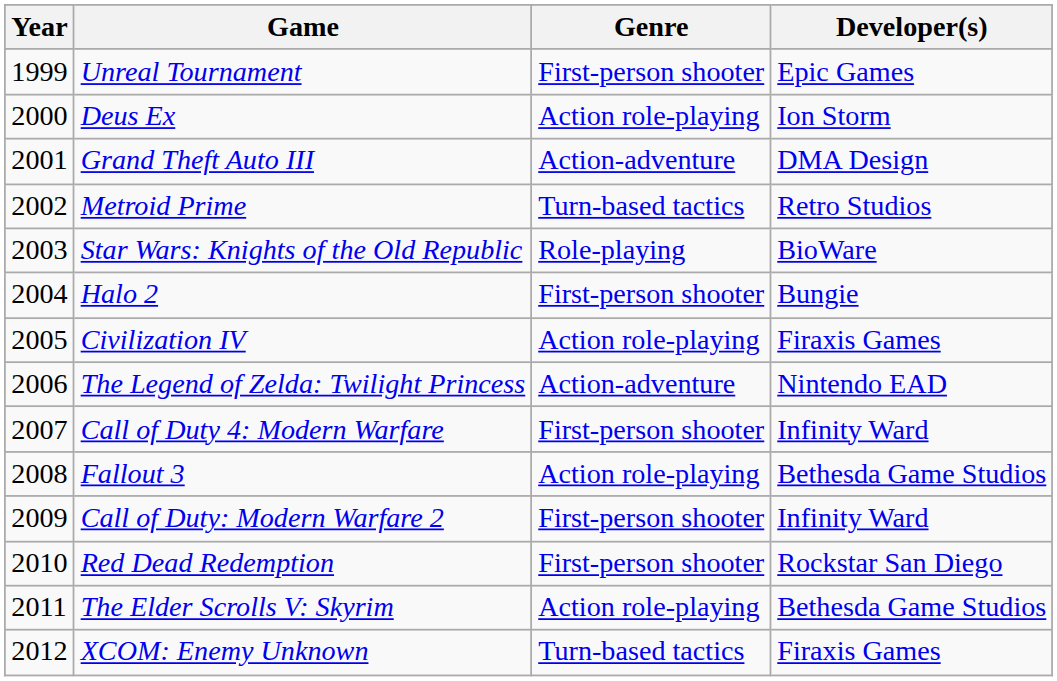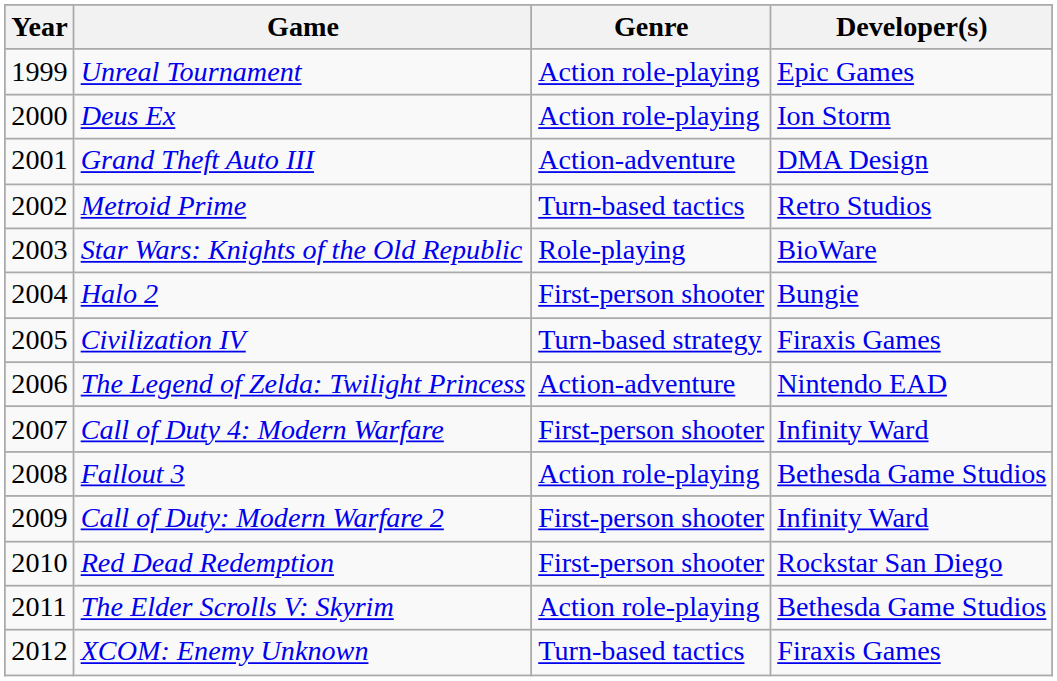 <table class="wikitable">
 <tr>
 <th>Year</th>
 <th>Game</th>
 <th>Genre</th>
 <th>Developer(s)</th>
 </tr>
 <tr>
 <td>1999</td>
 <td><em><a href='#'>Unreal Tournament</a></em></td>
-<td><a href='#'>First-person shooter</a></td>
+<td><a href='#'>Action role-playing</a></td>
 <td><a href='#'>Epic Games</a></td>
 </tr>
 <tr>
 <td>2000</td>
 <td><em><a href='#'>Deus Ex</a></em></td>
 <td><a href='#'>Action role-playing</a></td>
 <td><a href='#'>Ion Storm</a></td>
 </tr>
 <tr>
 <td>2001</td>
 <td><em><a href='#'>Grand Theft Auto III</a></em></td>
 <td><a href='#'>Action-adventure</a></td>
 <td><a href='#'>DMA Design</a></td>
 </tr>
 <tr>
 <td>2002</td>
 <td><em><a href='#'>Metroid Prime</a></em></td>
 <td><a href='#'>Turn-based tactics</a></td>
 <td><a href='#'>Retro Studios</a></td>
 </tr>
 <tr>
 <td>2003</td>
 <td><em><a href='#'>Star Wars: Knights of the Old Republic</a></em></td>
 <td><a href='#'>Role-playing</a></td>
 <td><a href='#'>BioWare</a></td>
 </tr>
 <tr>
 <td>2004</td>
 <td><em><a href='#'>Halo 2</a></em></td>
 <td><a href='#'>First-person shooter</a></td>
 <td><a href='#'>Bungie</a></td>
 </tr>
 <tr>
 <td>2005</td>
 <td><em><a href='#'>Civilization IV</a></em></td>
-<td><a href='#'>Action role-playing</a></td>
+<td><a href='#'>Turn-based strategy</a></td>
 <td><a href='#'>Firaxis Games</a></td>
 </tr>
 <tr>
 <td>2006</td>
 <td><em><a href='#'>The Legend of Zelda: Twilight Princess</a></em></td>
 <td><a href='#'>Action-adventure</a></td>
 <td><a href='#'>Nintendo EAD</a></td>
 </tr>
 <tr>
 <td>2007</td>
 <td><em><a href='#'>Call of Duty 4: Modern Warfare</a></em></td>
 <td><a href='#'>First-person shooter</a></td>
 <td><a href='#'>Infinity Ward</a></td>
 </tr>
 <tr>
 <td>2008</td>
 <td><em><a href='#'>Fallout 3</a></em></td>
 <td><a href='#'>Action role-playing</a></td>
 <td><a href='#'>Bethesda Game Studios</a></td>
 </tr>
 <tr>
 <td>2009</td>
 <td><em><a href='#'>Call of Duty: Modern Warfare 2</a></em></td>
 <td><a href='#'>First-person shooter</a></td>
 <td><a href='#'>Infinity Ward</a></td>
 </tr>
 <tr>
 <td>2010</td>
 <td><em><a href='#'>Red Dead Redemption</a></em></td>
 <td><a href='#'>First-person shooter</a></td>
 <td><a href='#'>Rockstar San Diego</a></td>
 </tr>
 <tr>
 <td>2011</td>
 <td><em><a href='#'>The Elder Scrolls V: Skyrim</a></em></td>
 <td><a href='#'>Action role-playing</a></td>
 <td><a href='#'>Bethesda Game Studios</a></td>
 </tr>
 <tr>
 <td>2012</td>
 <td><em><a href='#'>XCOM: Enemy Unknown</a></em></td>
 <td><a href='#'>Turn-based tactics</a></td>
 <td><a href='#'>Firaxis Games</a></td>
 </tr>
 </table>
